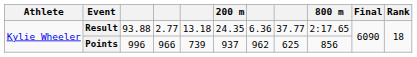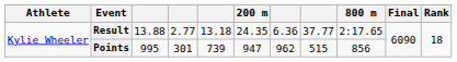 <table class="wikitable" style="font-size:90%">
 <tr>
 <th>Athlete</th>
 <th>Event</th>
 <th></th>
 <th></th>
 <th></th>
 <th>200 m</th>
 <th></th>
 <th></th>
 <th>800 m</th>
 <th>Final</th>
 <th>Rank</th>
 </tr>
 <tr align=center>
 <td align=left rowspan=2><a href='#'>Kylie Wheeler</a></td>
 <th style="font-size:95%">Result</th>
-<td>93.88</td>
+<td>13.88</td>
 <td>2.77</td>
 <td>13.18</td>
 <td>24.35</td>
 <td>6.36</td>
 <td>37.77</td>
 <td>2:17.65</td>
 <td rowspan=2>6090</td>
 <td rowspan=2>18</td>
 </tr>
 <tr align=center>
 <th style="font-size:95%">Points</th>
-<td>996</td>
-<td>966</td>
+<td>995</td>
+<td>301</td>
 <td>739</td>
-<td>937</td>
+<td>947</td>
 <td>962</td>
-<td>625</td>
+<td>515</td>
 <td>856</td>
 </tr>
 </table>
